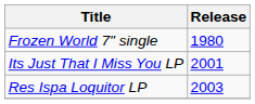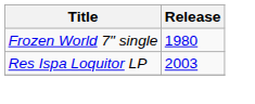 <table class="wikitable" style="font-size: 95%;">
 <tr>
 <th>Title</th>
 <th>Release</th>
 </tr>
 <tr>
 <td><em><a href='#'>Frozen World</a> 7" single</em></td>
 <td><a href='#'>1980</a></td>
 </tr>
 <tr>
-<td><em><a href='#'>Its Just That I Miss You</a> LP</em></td>
-<td><a href='#'>2001</a></td>
-</tr>
-<tr>
 <td><em><a href='#'>Res Ispa Loquitor</a> LP</em></td>
 <td><a href='#'>2003</a></td>
 </tr>
 <tr>
 </tr>
 </table>
